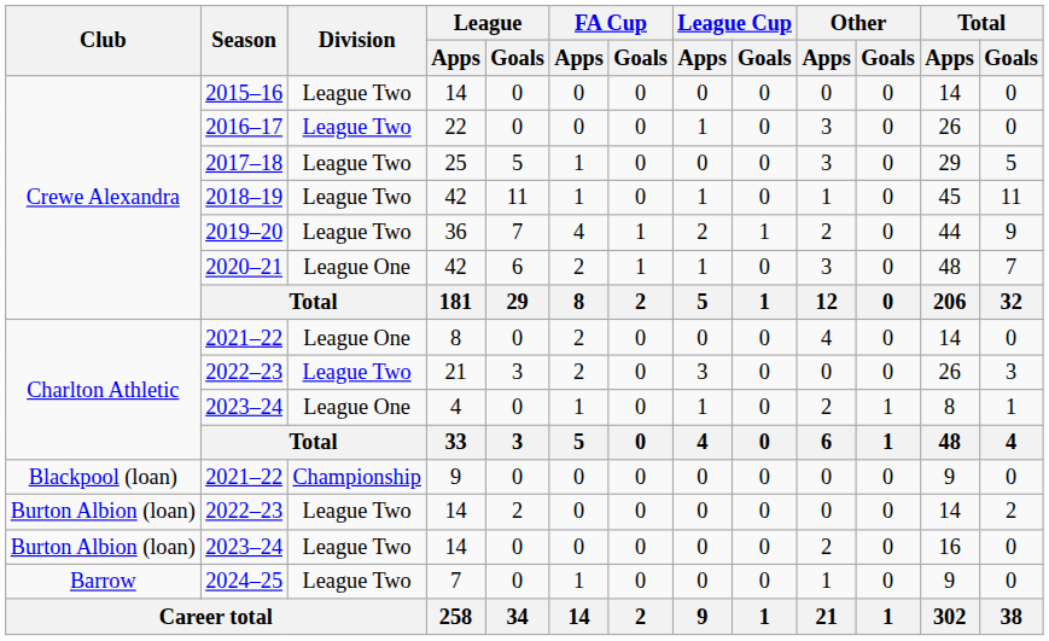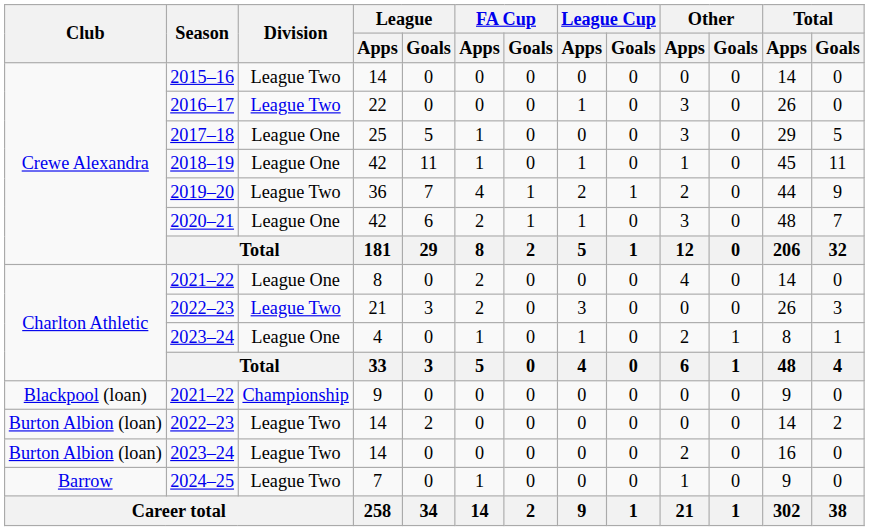 <table class="wikitable" style="text-align:center;">
 <tr>
 <th rowspan="2">Club</th>
 <th rowspan="2">Season</th>
 <th rowspan="2">Division</th>
 <th colspan="2">League</th>
 <th colspan="2"><a href='#'>FA Cup</a></th>
 <th colspan="2"><a href='#'>League Cup</a></th>
 <th colspan="2">Other</th>
 <th colspan="2">Total</th>
 </tr>
 <tr>
 <th>Apps</th>
 <th>Goals</th>
 <th>Apps</th>
 <th>Goals</th>
 <th>Apps</th>
 <th>Goals</th>
 <th>Apps</th>
 <th>Goals</th>
 <th>Apps</th>
 <th>Goals</th>
 </tr>
 <tr>
 <td rowspan="7" valign="center"><a href='#'>Crewe Alexandra</a></td>
 <td><a href='#'>2015–16</a></td>
 <td>League Two</td>
 <td>14</td>
 <td>0</td>
 <td>0</td>
 <td>0</td>
 <td>0</td>
 <td>0</td>
 <td>0</td>
 <td>0</td>
 <td>14</td>
 <td>0</td>
 </tr>
 <tr>
 <td><a href='#'>2016–17</a></td>
 <td><a href='#'>League Two</a></td>
 <td>22</td>
 <td>0</td>
 <td>0</td>
 <td>0</td>
 <td>1</td>
 <td>0</td>
 <td>3</td>
 <td>0</td>
 <td>26</td>
 <td>0</td>
 </tr>
 <tr>
 <td><a href='#'>2017–18</a></td>
-<td>League Two</td>
+<td>League One</td>
 <td>25</td>
 <td>5</td>
 <td>1</td>
 <td>0</td>
 <td>0</td>
 <td>0</td>
 <td>3</td>
 <td>0</td>
 <td>29</td>
 <td>5</td>
 </tr>
 <tr>
 <td><a href='#'>2018–19</a></td>
-<td>League Two</td>
+<td>League One</td>
 <td>42</td>
 <td>11</td>
 <td>1</td>
 <td>0</td>
 <td>1</td>
 <td>0</td>
 <td>1</td>
 <td>0</td>
 <td>45</td>
 <td>11</td>
 </tr>
 <tr>
 <td><a href='#'>2019–20</a></td>
 <td>League Two</td>
 <td>36</td>
 <td>7</td>
 <td>4</td>
 <td>1</td>
 <td>2</td>
 <td>1</td>
 <td>2</td>
 <td>0</td>
 <td>44</td>
 <td>9</td>
 </tr>
 <tr>
 <td><a href='#'>2020–21</a></td>
 <td>League One</td>
 <td>42</td>
 <td>6</td>
 <td>2</td>
 <td>1</td>
 <td>1</td>
 <td>0</td>
 <td>3</td>
 <td>0</td>
 <td>48</td>
 <td>7</td>
 </tr>
 <tr>
 <th colspan="2">Total</th>
 <th>181</th>
 <th>29</th>
 <th>8</th>
 <th>2</th>
 <th>5</th>
 <th>1</th>
 <th>12</th>
 <th>0</th>
 <th>206</th>
 <th>32</th>
 </tr>
 <tr>
 <td rowspan="4" valign="center"><a href='#'>Charlton Athletic</a></td>
 <td><a href='#'>2021–22</a></td>
 <td>League One</td>
 <td>8</td>
 <td>0</td>
 <td>2</td>
 <td>0</td>
 <td>0</td>
 <td>0</td>
 <td>4</td>
 <td>0</td>
 <td>14</td>
 <td>0</td>
 </tr>
 <tr>
 <td><a href='#'>2022–23</a></td>
 <td><a href='#'>League Two</a></td>
 <td>21</td>
 <td>3</td>
 <td>2</td>
 <td>0</td>
 <td>3</td>
 <td>0</td>
 <td>0</td>
 <td>0</td>
 <td>26</td>
 <td>3</td>
 </tr>
 <tr>
 <td><a href='#'>2023–24</a></td>
 <td>League One</td>
 <td>4</td>
 <td>0</td>
 <td>1</td>
 <td>0</td>
 <td>1</td>
 <td>0</td>
 <td>2</td>
 <td>1</td>
 <td>8</td>
 <td>1</td>
 </tr>
 <tr>
 <th colspan="2">Total</th>
 <th>33</th>
 <th>3</th>
 <th>5</th>
 <th>0</th>
 <th>4</th>
 <th>0</th>
 <th>6</th>
 <th>1</th>
 <th>48</th>
 <th>4</th>
 </tr>
 <tr>
 <td><a href='#'>Blackpool</a> (loan)</td>
 <td><a href='#'>2021–22</a></td>
 <td><a href='#'>Championship</a></td>
 <td>9</td>
 <td>0</td>
 <td>0</td>
 <td>0</td>
 <td>0</td>
 <td>0</td>
 <td>0</td>
 <td>0</td>
 <td>9</td>
 <td>0</td>
 </tr>
 <tr>
 <td><a href='#'>Burton Albion</a> (loan)</td>
 <td><a href='#'>2022–23</a></td>
 <td>League Two</td>
 <td>14</td>
 <td>2</td>
 <td>0</td>
 <td>0</td>
 <td>0</td>
 <td>0</td>
 <td>0</td>
 <td>0</td>
 <td>14</td>
 <td>2</td>
 </tr>
 <tr>
 <td><a href='#'>Burton Albion</a> (loan)</td>
 <td><a href='#'>2023–24</a></td>
 <td>League Two</td>
 <td>14</td>
 <td>0</td>
 <td>0</td>
 <td>0</td>
 <td>0</td>
 <td>0</td>
 <td>2</td>
 <td>0</td>
 <td>16</td>
 <td>0</td>
 </tr>
 <tr>
 <td><a href='#'>Barrow</a></td>
 <td><a href='#'>2024–25</a></td>
 <td>League Two</td>
 <td>7</td>
 <td>0</td>
 <td>1</td>
 <td>0</td>
 <td>0</td>
 <td>0</td>
 <td>1</td>
 <td>0</td>
 <td>9</td>
 <td>0</td>
 </tr>
 <tr>
 <th colspan="3">Career total</th>
 <th>258</th>
 <th>34</th>
 <th>14</th>
 <th>2</th>
 <th>9</th>
 <th>1</th>
 <th>21</th>
 <th>1</th>
 <th>302</th>
 <th>38</th>
 </tr>
 </table>
